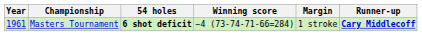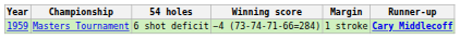 <table class="wikitable">
 <tr>
 <th>Year</th>
 <th>Championship</th>
 <th>54 holes</th>
 <th>Winning score</th>
 <th>Margin</th>
 <th>Runner-up</th>
 </tr>
 <tr style="background:#D0F0C0;">
-<td><a href='#'>1961</a></td>
+<td><a href='#'>1959</a></td>
 <td><a href='#'>Masters Tournament</a></td>
-<td><strong>6 shot deficit</strong></td>
+<td>6 shot deficit</td>
 <td>−4 (73-74-71-66=284)</td>
 <td>1 stroke</td>
 <td><strong> <a href='#'>Cary Middlecoff</a></strong></td>
 </tr>
 </table>
